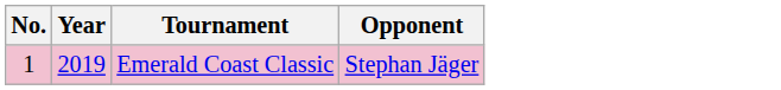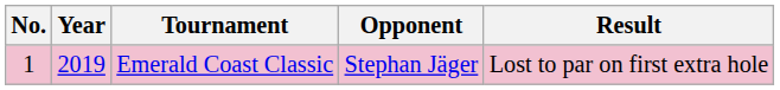 <table class="wikitable" style="font-size:95%;">
 <tr>
 <th>No.</th>
 <th>Year</th>
 <th>Tournament</th>
 <th>Opponent</th>
+<th>Result</th>
 </tr>
 <tr style="background:#F2C1D1;">
 <td align=center>1</td>
 <td><a href='#'>2019</a></td>
 <td><a href='#'>Emerald Coast Classic</a></td>
 <td> <a href='#'>Stephan Jäger</a></td>
+<td>Lost to par on first extra hole</td>
 </tr>
 </table>
